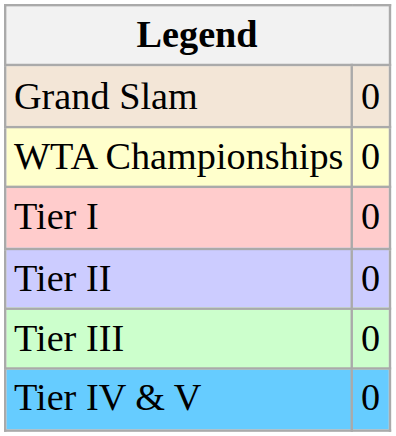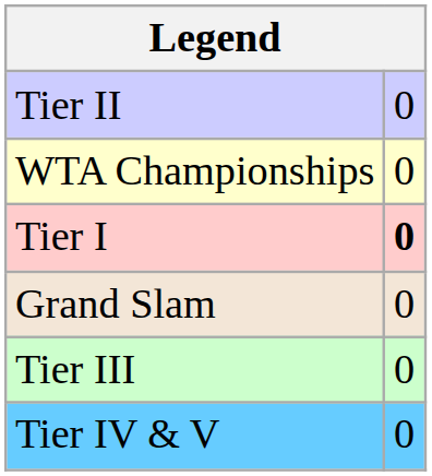 <table class="wikitable sortable mw-collapsible mw-collapsed">
 <tr>
 <th colspan=2>Legend</th>
 </tr>
-<tr style="background:#f3e6d7;">
-<td>Grand Slam</td>
+<tr style="background:#ccf;">
+<td>Tier II</td>
 <td align="center">0</td>
 </tr>
 <tr style="background:#ffffcc;">
 <td>WTA Championships</td>
 <td align="center">0</td>
 </tr>
 <tr style="background:#fcc;">
 <td>Tier I</td>
-<td align="center">0</td>
+<td align="center"><strong>0</strong></td>
 </tr>
-<tr style="background:#ccf;">
-<td>Tier II</td>
+<tr style="background:#f3e6d7;">
+<td>Grand Slam</td>
 <td align="center">0</td>
 </tr>
 <tr style="background:#cfc;">
 <td>Tier III</td>
 <td align="center">0</td>
 </tr>
 <tr style="background:#6cf;">
 <td>Tier IV & V</td>
 <td align="center">0</td>
 </tr>
 </table>
